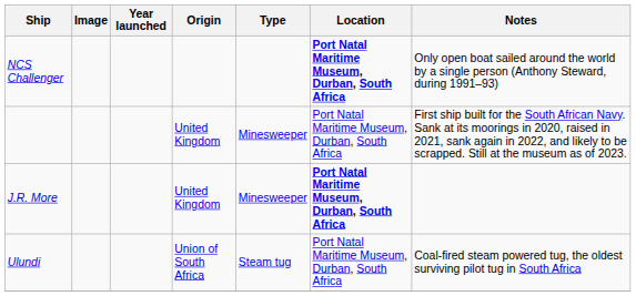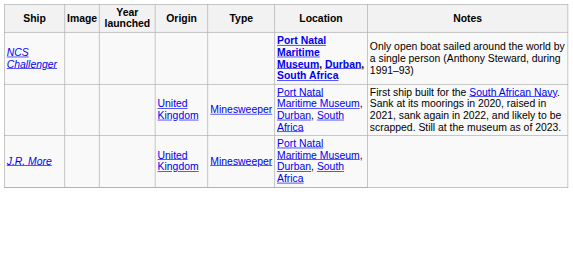 <table class="wikitable sortable">
 <tr>
 <th>Ship</th>
 <th>Image</th>
 <th>Year launched</th>
 <th>Origin</th>
 <th>Type</th>
 <th>Location</th>
 <th>Notes</th>
 </tr>
 <tr>
 <td data-sort-value="Challenger"><em><a href='#'>NCS Challenger</a></em></td>
 <td></td>
 <td></td>
 <td></td>
 <td></td>
 <td><strong><a href='#'>Port Natal Maritime Museum</a>, <a href='#'>Durban</a>, <a href='#'>South Africa</a></strong></td>
 <td>Only open boat sailed around the world by a single person (Anthony Steward, during 1991–93)</td>
 </tr>
 <tr>
 <td></td>
 <td></td>
 <td></td>
 <td> <a href='#'>United Kingdom</a></td>
 <td><a href='#'>Minesweeper</a></td>
 <td><a href='#'>Port Natal Maritime Museum</a>, <a href='#'>Durban</a>, <a href='#'>South Africa</a><br></td>
 <td>First ship built for the <a href='#'>South African Navy</a>. Sank at its moorings in 2020, raised in 2021, sank again in 2022, and likely to be scrapped. Still at the museum as of 2023.</td>
 </tr>
 <tr>
 <td data-sort-value=J.R. More><em><a href='#'>J.R. More</a></em></td>
 <td></td>
 <td></td>
 <td> <a href='#'>United Kingdom</a></td>
 <td><a href='#'>Minesweeper</a></td>
-<td><strong><a href='#'>Port Natal Maritime Museum</a>, <a href='#'>Durban</a>, <a href='#'>South Africa</a><br></strong></td>
-</tr>
-<tr>
-<td data-sort-value="Ulundi"><a href='#'><em>Ulundi</em></a></td>
-<td></td>
-<td></td>
-<td> <a href='#'>Union of South Africa</a></td>
-<td><a href='#'>Steam tug</a></td>
 <td><a href='#'>Port Natal Maritime Museum</a>, <a href='#'>Durban</a>, <a href='#'>South Africa</a><br></td>
-<td>Coal-fired steam powered tug, the oldest surviving pilot tug in <a href='#'>South Africa</a></td>
 </tr>
 <tr>
 </tr>
 </table>
